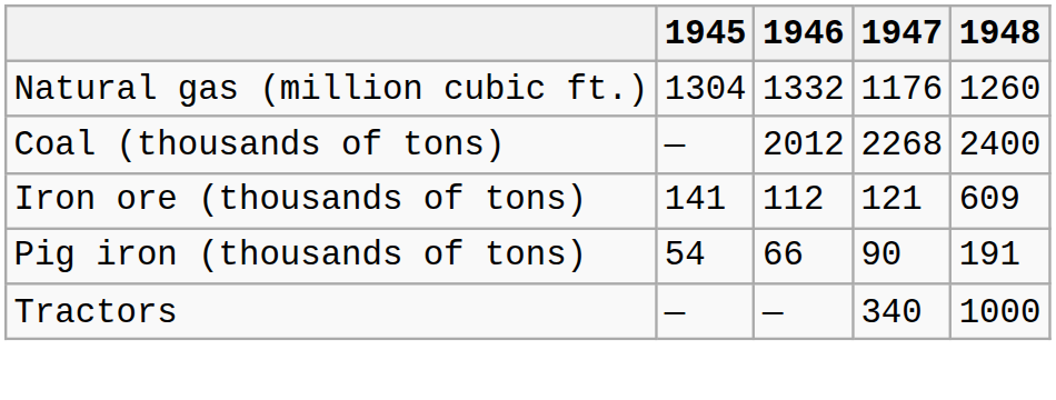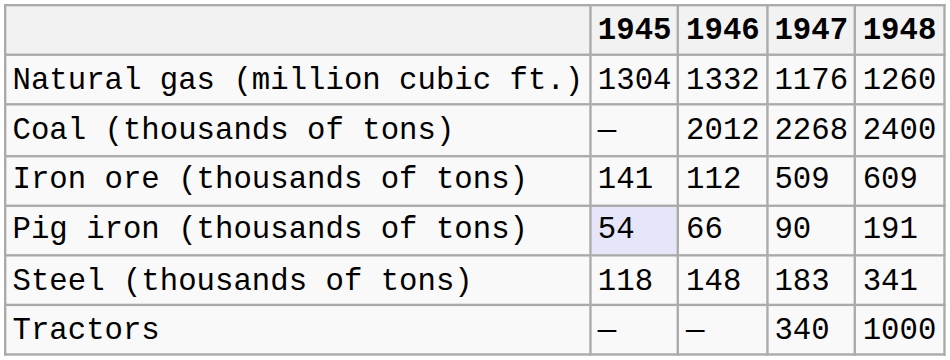 <table class="wikitable">
 <tr>
 <th></th>
 <th>1945</th>
 <th>1946</th>
 <th>1947</th>
 <th>1948</th>
 </tr>
 <tr>
 <td>Natural gas (million cubic ft.)</td>
 <td>1304</td>
 <td>1332</td>
 <td>1176</td>
 <td>1260</td>
 </tr>
 <tr>
 <td>Coal (thousands of tons)</td>
 <td>—</td>
 <td>2012</td>
 <td>2268</td>
 <td>2400</td>
 </tr>
 <tr>
 <td>Iron ore (thousands of tons)</td>
 <td>141</td>
 <td>112</td>
-<td>121</td>
+<td>509</td>
 <td>609</td>
 </tr>
 <tr>
 <td>Pig iron (thousands of tons)</td>
-<td>54</td>
+<td style="background: lavender;">54</td>
 <td>66</td>
 <td>90</td>
 <td>191</td>
+</tr>
+<tr>
+<td>Steel (thousands of tons)</td>
+<td>118</td>
+<td>148</td>
+<td>183</td>
+<td>341</td>
 </tr>
 <tr>
 <td>Tractors</td>
 <td>—</td>
 <td>—</td>
 <td>340</td>
 <td>1000</td>
 </tr>
 </table>
